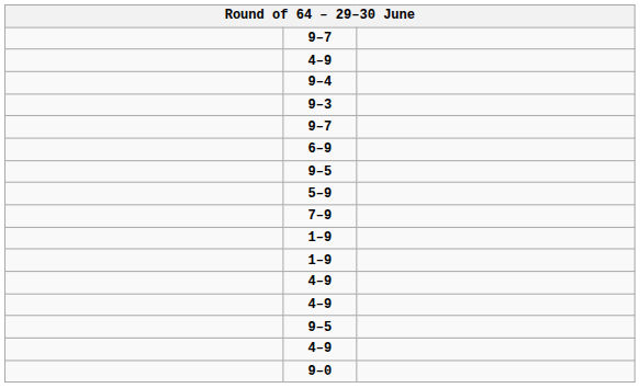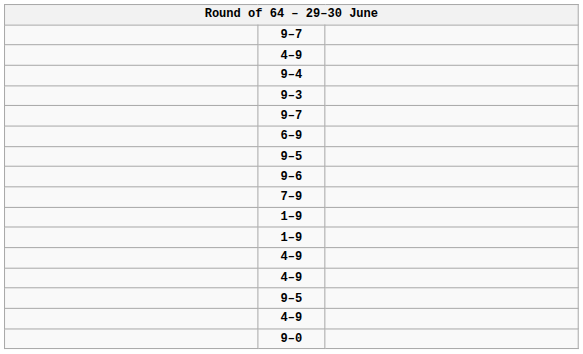 <table class="wikitable" style="text-align: center; font-size:90% ">
 <tr>
 <th colspan=3>Round of 64 – 29–30 June</th>
 </tr>
 <tr>
 <td align=left width="240"><strong></strong></td>
 <td align=center width="60"><strong>9–7</strong></td>
 <td align=left width="240"></td>
 </tr>
 <tr>
 <td align=left></td>
 <td align=center><strong>4–9</strong></td>
 <td align=left><strong></strong></td>
 </tr>
 <tr>
 <td align=left><strong></strong></td>
 <td align=center><strong>9–4</strong></td>
 <td align=left></td>
 </tr>
 <tr>
 <td align=left><strong></strong></td>
 <td align=center><strong>9–3</strong></td>
 <td align=left></td>
 </tr>
 <tr>
 <td align=left><strong></strong></td>
 <td align=center><strong>9–7</strong></td>
 <td align=left></td>
 </tr>
 <tr>
 <td align=left></td>
 <td align=center><strong>6–9</strong></td>
 <td align=left><strong></strong></td>
 </tr>
 <tr>
 <td align=left><strong></strong></td>
 <td align=center><strong>9–5</strong></td>
 <td align=left></td>
 </tr>
 <tr>
+<td align=left><strong></strong></td>
+<td align=center><strong>9–6</strong></td>
 <td align=left></td>
-<td align=center><strong>5–9</strong></td>
-<td align=left><strong></strong></td>
 </tr>
 <tr>
 <td align=left></td>
 <td align=center><strong>7–9</strong></td>
 <td align=left><strong></strong></td>
 </tr>
 <tr>
 <td align=left></td>
 <td align=center><strong>1–9</strong></td>
 <td align=left><strong></strong></td>
 </tr>
 <tr>
 <td align=left></td>
 <td align=center><strong>1–9</strong></td>
 <td align=left><strong></strong></td>
 </tr>
 <tr>
 <td align=left></td>
 <td align=center><strong>4–9</strong></td>
 <td align=left><strong></strong></td>
 </tr>
 <tr>
 <td align=left></td>
 <td align=center><strong>4–9</strong></td>
 <td align=left><strong></strong></td>
 </tr>
 <tr>
 <td align=left><strong></strong></td>
 <td align=center><strong>9–5</strong></td>
 <td align=left></td>
 </tr>
 <tr>
 <td align=left></td>
 <td align=center><strong>4–9</strong></td>
 <td align=left><strong></strong></td>
 </tr>
 <tr>
 <td align=left><strong></strong></td>
 <td align=center><strong>9–0</strong></td>
 <td align=left></td>
 </tr>
 </table>
